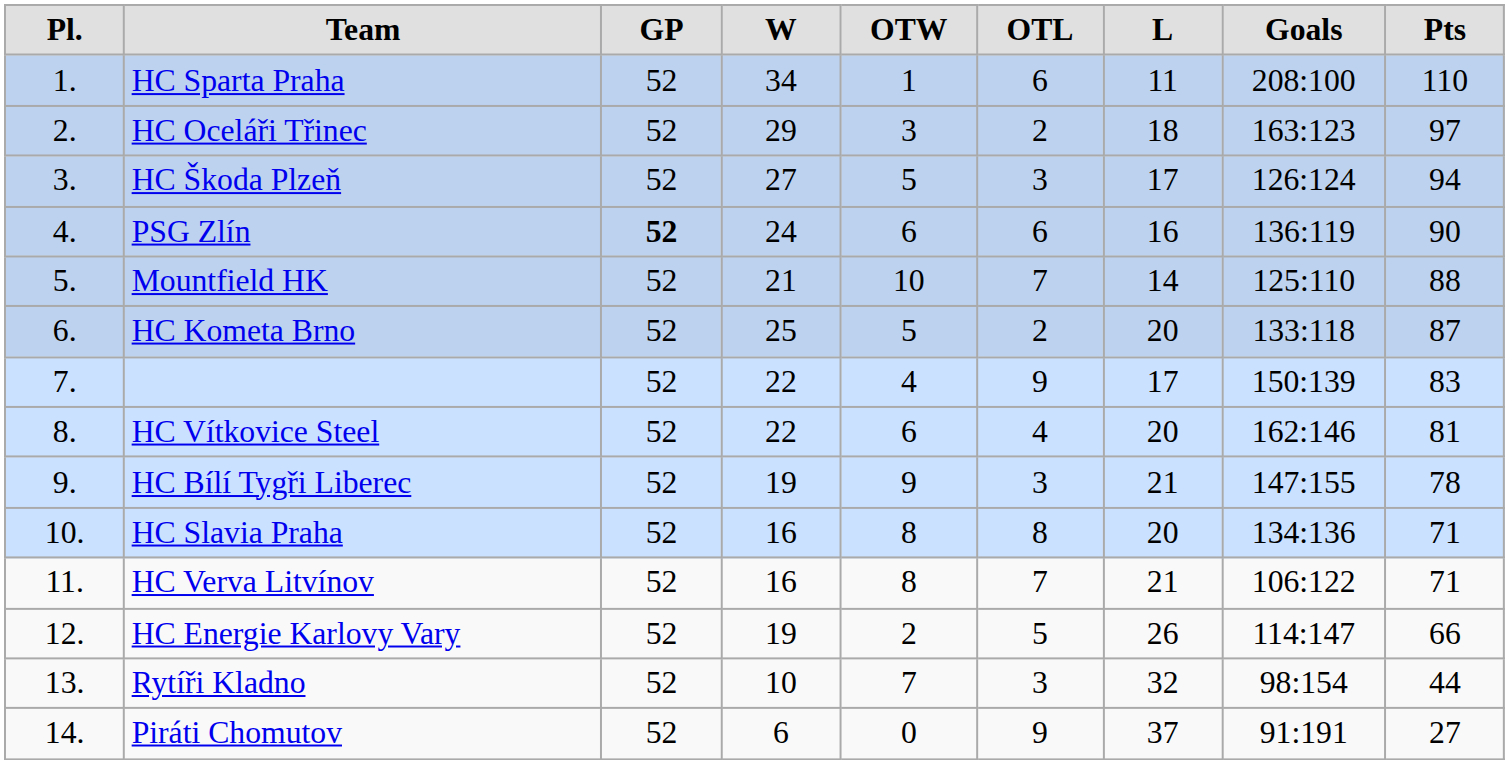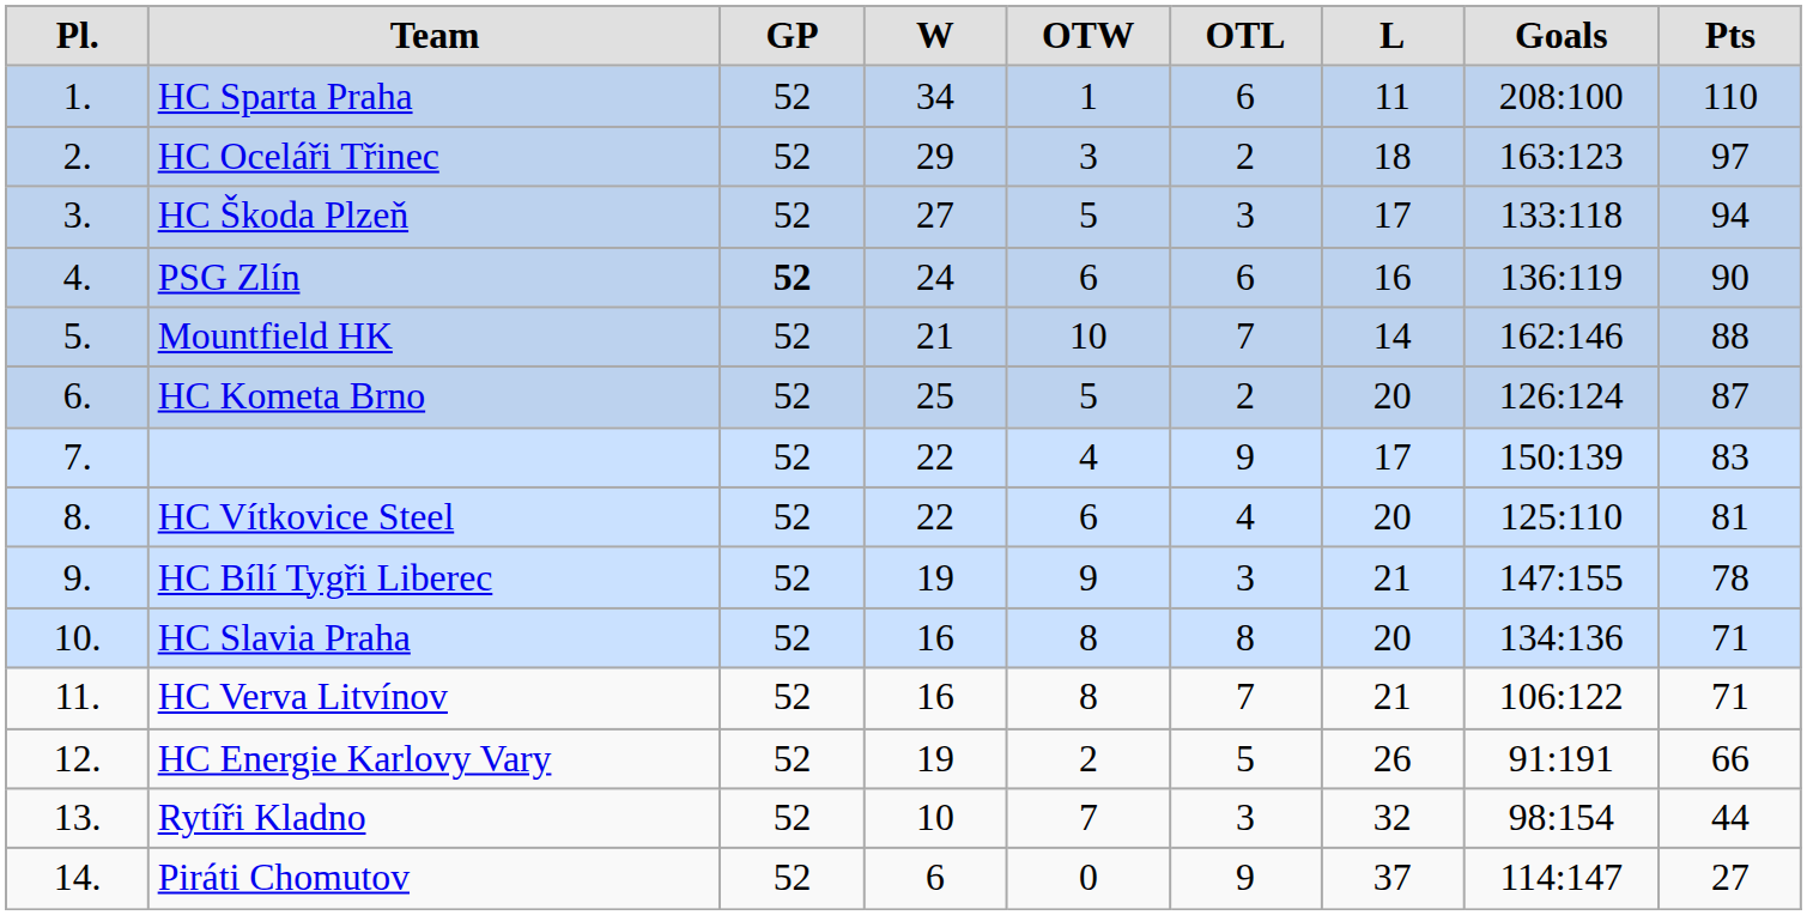 <table class="wikitable" style="width:60%; text-align: center">
 <tr style="font-weight:bold; background-color:#e0e0e0">
 <td width="5%">Pl.</td>
 <td width="20%">Team</td>
 <td width="5%">GP</td>
 <td width="5%">W</td>
 <td width="5%">OTW</td>
 <td width="5%">OTL</td>
 <td width="5%">L</td>
 <td width="5%">Goals</td>
 <td width="5%">Pts</td>
 </tr>
 <tr style="background-color:#BCD2EE">
 <td>1.</td>
 <td style="text-align: left"><a href='#'>HC Sparta Praha</a></td>
 <td>52</td>
 <td>34</td>
 <td>1</td>
 <td>6</td>
 <td>11</td>
 <td>208:100</td>
 <td>110</td>
 </tr>
 <tr style="background-color:#BCD2EE">
 <td>2.</td>
 <td style="text-align: left"><a href='#'>HC Oceláři Třinec</a></td>
 <td>52</td>
 <td>29</td>
 <td>3</td>
 <td>2</td>
 <td>18</td>
 <td>163:123</td>
 <td>97</td>
 </tr>
 <tr style="background-color:#BCD2EE">
 <td>3.</td>
 <td style="text-align: left"><a href='#'>HC Škoda Plzeň</a></td>
 <td>52</td>
 <td>27</td>
 <td>5</td>
 <td>3</td>
 <td>17</td>
-<td>126:124</td>
+<td>133:118</td>
 <td>94</td>
 </tr>
 <tr style="background-color:#BCD2EE">
 <td>4.</td>
 <td style="text-align: left"><a href='#'>PSG Zlín</a></td>
 <td><strong>52</strong></td>
 <td>24</td>
 <td>6</td>
 <td>6</td>
 <td>16</td>
 <td>136:119</td>
 <td>90</td>
 </tr>
 <tr style="background-color:#BCD2EE">
 <td>5.</td>
 <td style="text-align: left"><a href='#'>Mountfield HK</a></td>
 <td>52</td>
 <td>21</td>
 <td>10</td>
 <td>7</td>
 <td>14</td>
-<td>125:110</td>
+<td>162:146</td>
 <td>88</td>
 </tr>
 <tr style="background-color:#BCD2EE">
 <td>6.</td>
 <td style="text-align: left"><a href='#'>HC Kometa Brno</a></td>
 <td>52</td>
 <td>25</td>
 <td>5</td>
 <td>2</td>
 <td>20</td>
-<td>133:118</td>
+<td>126:124</td>
 <td>87</td>
 </tr>
 <tr style="background-color:#CAE1FF">
 <td>7.</td>
 <td style="text-align: left"></td>
 <td>52</td>
 <td>22</td>
 <td>4</td>
 <td>9</td>
 <td>17</td>
 <td>150:139</td>
 <td>83</td>
 </tr>
 <tr style="background-color:#CAE1FF">
 <td>8.</td>
 <td style="text-align: left"><a href='#'>HC Vítkovice Steel</a></td>
 <td>52</td>
 <td>22</td>
 <td>6</td>
 <td>4</td>
 <td>20</td>
-<td>162:146</td>
+<td>125:110</td>
 <td>81</td>
 </tr>
 <tr style="background-color:#CAE1FF">
 <td>9.</td>
 <td style="text-align: left"><a href='#'>HC Bílí Tygři Liberec</a></td>
 <td>52</td>
 <td>19</td>
 <td>9</td>
 <td>3</td>
 <td>21</td>
 <td>147:155</td>
 <td>78</td>
 </tr>
 <tr style="background-color:#CAE1FF">
 <td>10.</td>
 <td style="text-align: left"><a href='#'>HC Slavia Praha</a></td>
 <td>52</td>
 <td>16</td>
 <td>8</td>
 <td>8</td>
 <td>20</td>
 <td>134:136</td>
 <td>71</td>
 </tr>
 <tr>
 <td>11.</td>
 <td style="text-align: left"><a href='#'>HC Verva Litvínov</a></td>
 <td>52</td>
 <td>16</td>
 <td>8</td>
 <td>7</td>
 <td>21</td>
 <td>106:122</td>
 <td>71</td>
 </tr>
 <tr>
 <td>12.</td>
 <td style="text-align: left"><a href='#'>HC Energie Karlovy Vary</a></td>
 <td>52</td>
 <td>19</td>
 <td>2</td>
 <td>5</td>
 <td>26</td>
-<td>114:147</td>
+<td>91:191</td>
 <td>66</td>
 </tr>
 <tr>
 <td>13.</td>
 <td style="text-align: left"><a href='#'>Rytíři Kladno</a></td>
 <td>52</td>
 <td>10</td>
 <td>7</td>
 <td>3</td>
 <td>32</td>
 <td>98:154</td>
 <td>44</td>
 </tr>
 <tr>
 <td>14.</td>
 <td style="text-align: left"><a href='#'>Piráti Chomutov</a></td>
 <td>52</td>
 <td>6</td>
 <td>0</td>
 <td>9</td>
 <td>37</td>
-<td>91:191</td>
+<td>114:147</td>
 <td>27</td>
 </tr>
 </table>
